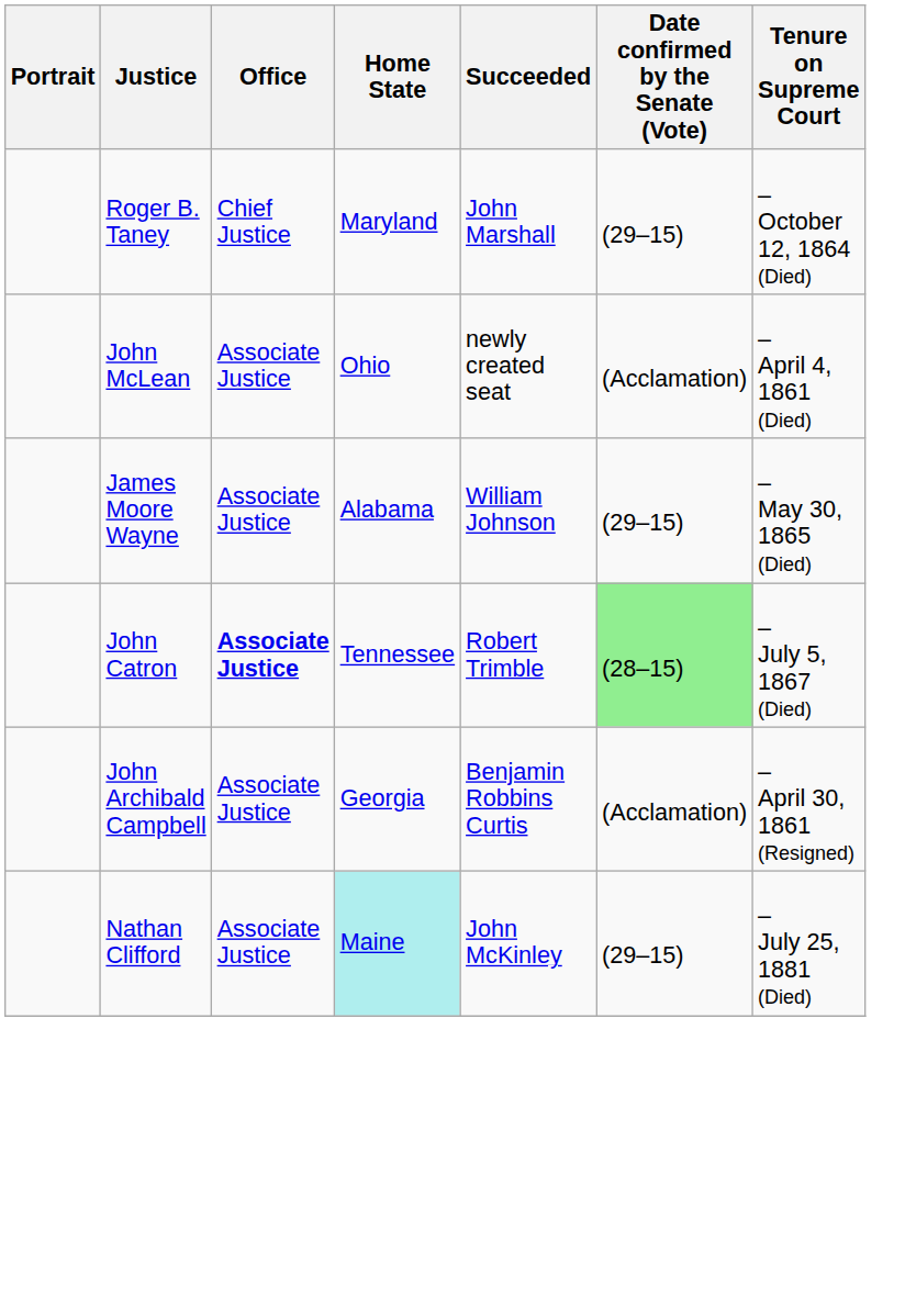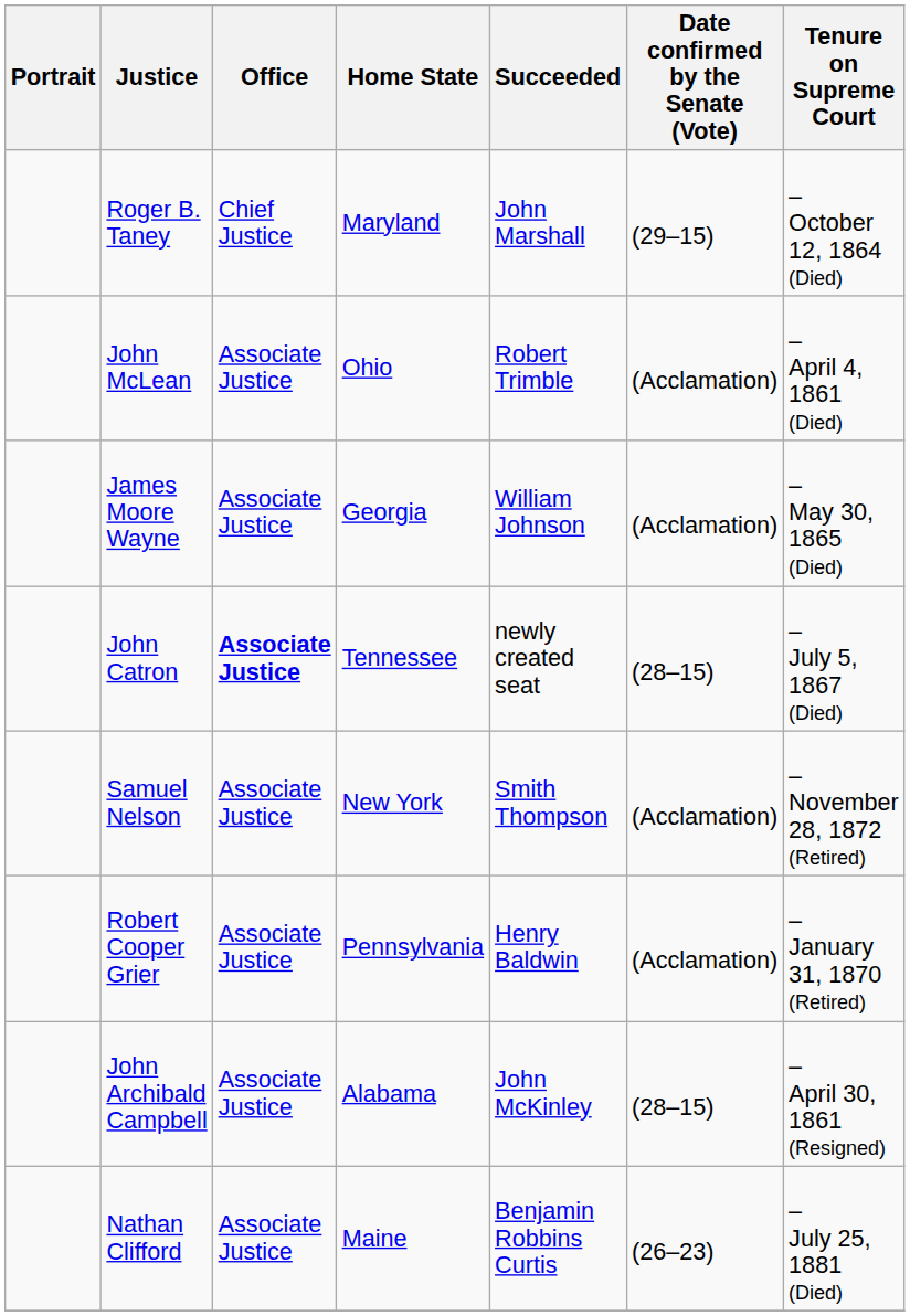 <table class="wikitable sortable">
 <tr>
 <th scope="col" style="width: 10px;">Portrait</th>
 <th scope="col" style="width: 10px;">Justice</th>
 <th scope="col" style="width: 10px;">Office</th>
 <th scope="col" style="width: 10px;">Home State</th>
 <th scope="col" style="width: 10px;">Succeeded</th>
 <th scope="col" style="width: 10px;">Date confirmed by the Senate<br>(Vote)</th>
 <th scope="col" style="width: 10px;">Tenure on Supreme Court</th>
 </tr>
 <tr>
 <td></td>
 <td><a href='#'>Roger B. Taney</a></td>
 <td><a href='#'>Chief Justice</a></td>
 <td><a href='#'>Maryland</a></td>
 <td><a href='#'>John Marshall</a></td>
 <td><br>(29–15)</td>
 <td><br>–<br>October 12, 1864<br><small>(Died)</small></td>
 </tr>
 <tr>
 <td></td>
 <td><a href='#'>John McLean</a></td>
 <td><a href='#'>Associate Justice</a></td>
 <td><a href='#'>Ohio</a></td>
-<td>newly created seat</td>
+<td><a href='#'>Robert Trimble</a></td>
 <td><br>(Acclamation)</td>
 <td><br>–<br>April 4, 1861<br><small>(Died)</small></td>
 </tr>
 <tr>
 <td></td>
 <td><a href='#'>James Moore Wayne</a></td>
 <td><a href='#'>Associate Justice</a></td>
-<td><a href='#'>Alabama</a></td>
+<td><a href='#'>Georgia</a></td>
 <td><a href='#'>William Johnson</a></td>
-<td><br>(29–15)</td>
+<td><br>(Acclamation)</td>
 <td><br>–<br>May 30, 1865<br><small>(Died)</small></td>
 </tr>
 <tr>
 <td></td>
 <td><a href='#'>John Catron</a></td>
 <td><strong><a href='#'>Associate Justice</a></strong></td>
 <td><a href='#'>Tennessee</a></td>
-<td><a href='#'>Robert Trimble</a></td>
-<td style="background: lightgreen;"><br>(28–15)</td>
+<td>newly created seat</td>
+<td><br>(28–15)</td>
 <td><br>–<br>July 5, 1867<br><small>(Died)</small></td>
+</tr>
+<tr>
+<td></td>
+<td><a href='#'>Samuel Nelson</a></td>
+<td><a href='#'>Associate Justice</a></td>
+<td><a href='#'>New York</a></td>
+<td><a href='#'>Smith Thompson</a></td>
+<td><br>(Acclamation)</td>
+<td><br>–<br>November 28, 1872<br><small>(Retired)</small></td>
+</tr>
+<tr>
+<td></td>
+<td><a href='#'>Robert Cooper Grier</a></td>
+<td><a href='#'>Associate Justice</a></td>
+<td><a href='#'>Pennsylvania</a></td>
+<td><a href='#'>Henry Baldwin</a></td>
+<td><br>(Acclamation)</td>
+<td><br>–<br>January 31, 1870<br><small>(Retired)</small></td>
 </tr>
 <tr>
 <td></td>
 <td><a href='#'>John Archibald Campbell</a></td>
 <td><a href='#'>Associate Justice</a></td>
-<td><a href='#'>Georgia</a></td>
-<td><a href='#'>Benjamin Robbins Curtis</a></td>
-<td><br>(Acclamation)</td>
+<td><a href='#'>Alabama</a></td>
+<td><a href='#'>John McKinley</a></td>
+<td><br>(28–15)</td>
 <td><br>–<br>April 30, 1861<br><small>(Resigned)</small></td>
 </tr>
 <tr>
 <td></td>
 <td><a href='#'>Nathan Clifford</a></td>
 <td><a href='#'>Associate Justice</a></td>
-<td style="background: paleturquoise;"><a href='#'>Maine</a></td>
-<td><a href='#'>John McKinley</a></td>
-<td><br>(29–15)</td>
+<td><a href='#'>Maine</a></td>
+<td><a href='#'>Benjamin Robbins Curtis</a></td>
+<td><br>(26–23)</td>
 <td><br>–<br>July 25, 1881<br><small>(Died)</small></td>
 </tr>
 <tr>
 </tr>
 </table>
